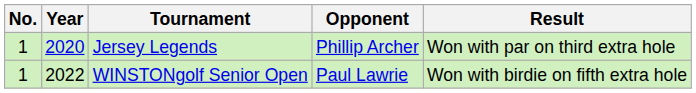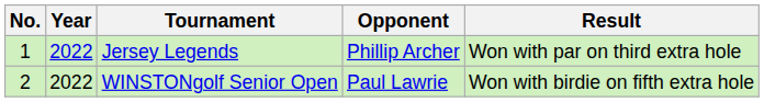 <table class="wikitable" style="font-size:95%;">
 <tr>
 <th>No.</th>
 <th>Year</th>
 <th>Tournament</th>
 <th>Opponent</th>
 <th>Result</th>
 </tr>
 <tr style="background:#D0F0C0;">
 <td align=center>1</td>
-<td><a href='#'>2020</a></td>
+<td><a href='#'>2022</a></td>
 <td><a href='#'>Jersey Legends</a></td>
 <td> <a href='#'>Phillip Archer</a></td>
 <td>Won with par on third extra hole</td>
 </tr>
 <tr style="background:#D0F0C0;">
-<td align=center>1</td>
+<td align=center>2</td>
 <td>2022</td>
 <td><a href='#'>WINSTONgolf Senior Open</a></td>
 <td> <a href='#'>Paul Lawrie</a></td>
 <td>Won with birdie on fifth extra hole</td>
 </tr>
 </table>
